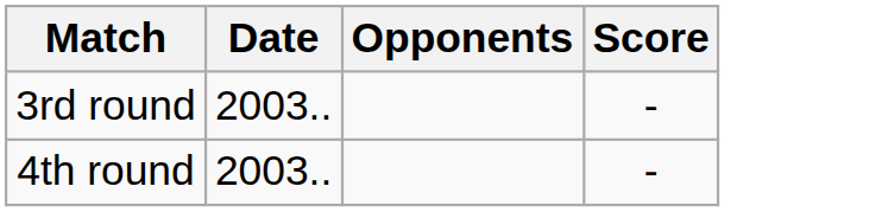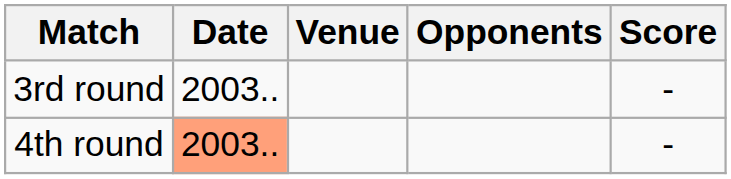 <table class="wikitable" style="text-align:center;">
 <tr>
 <th>Match</th>
 <th>Date</th>
+<th>Venue</th>
 <th>Opponents</th>
 <th>Score</th>
 </tr>
 <tr>
 <td>3rd round</td>
 <td>2003..</td>
 <td></td>
+<td></td>
 <td>-</td>
 </tr>
 <tr>
 <td>4th round</td>
-<td>2003..</td>
+<td style="background: lightsalmon;">2003..</td>
+<td></td>
 <td></td>
 <td>-</td>
 </tr>
 </table>
